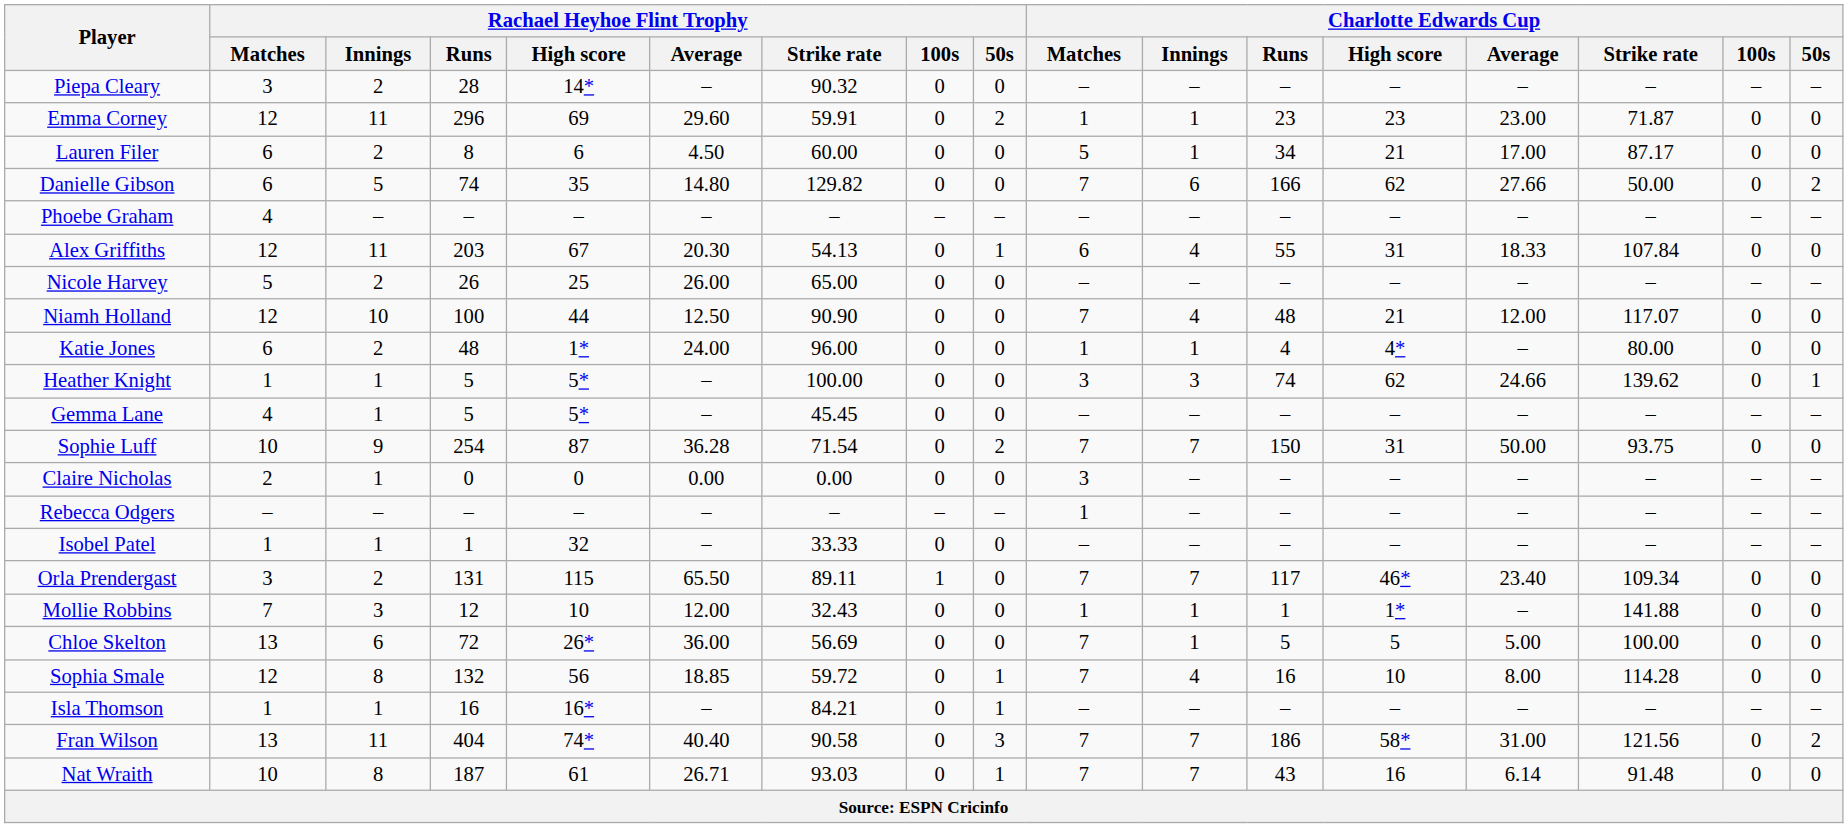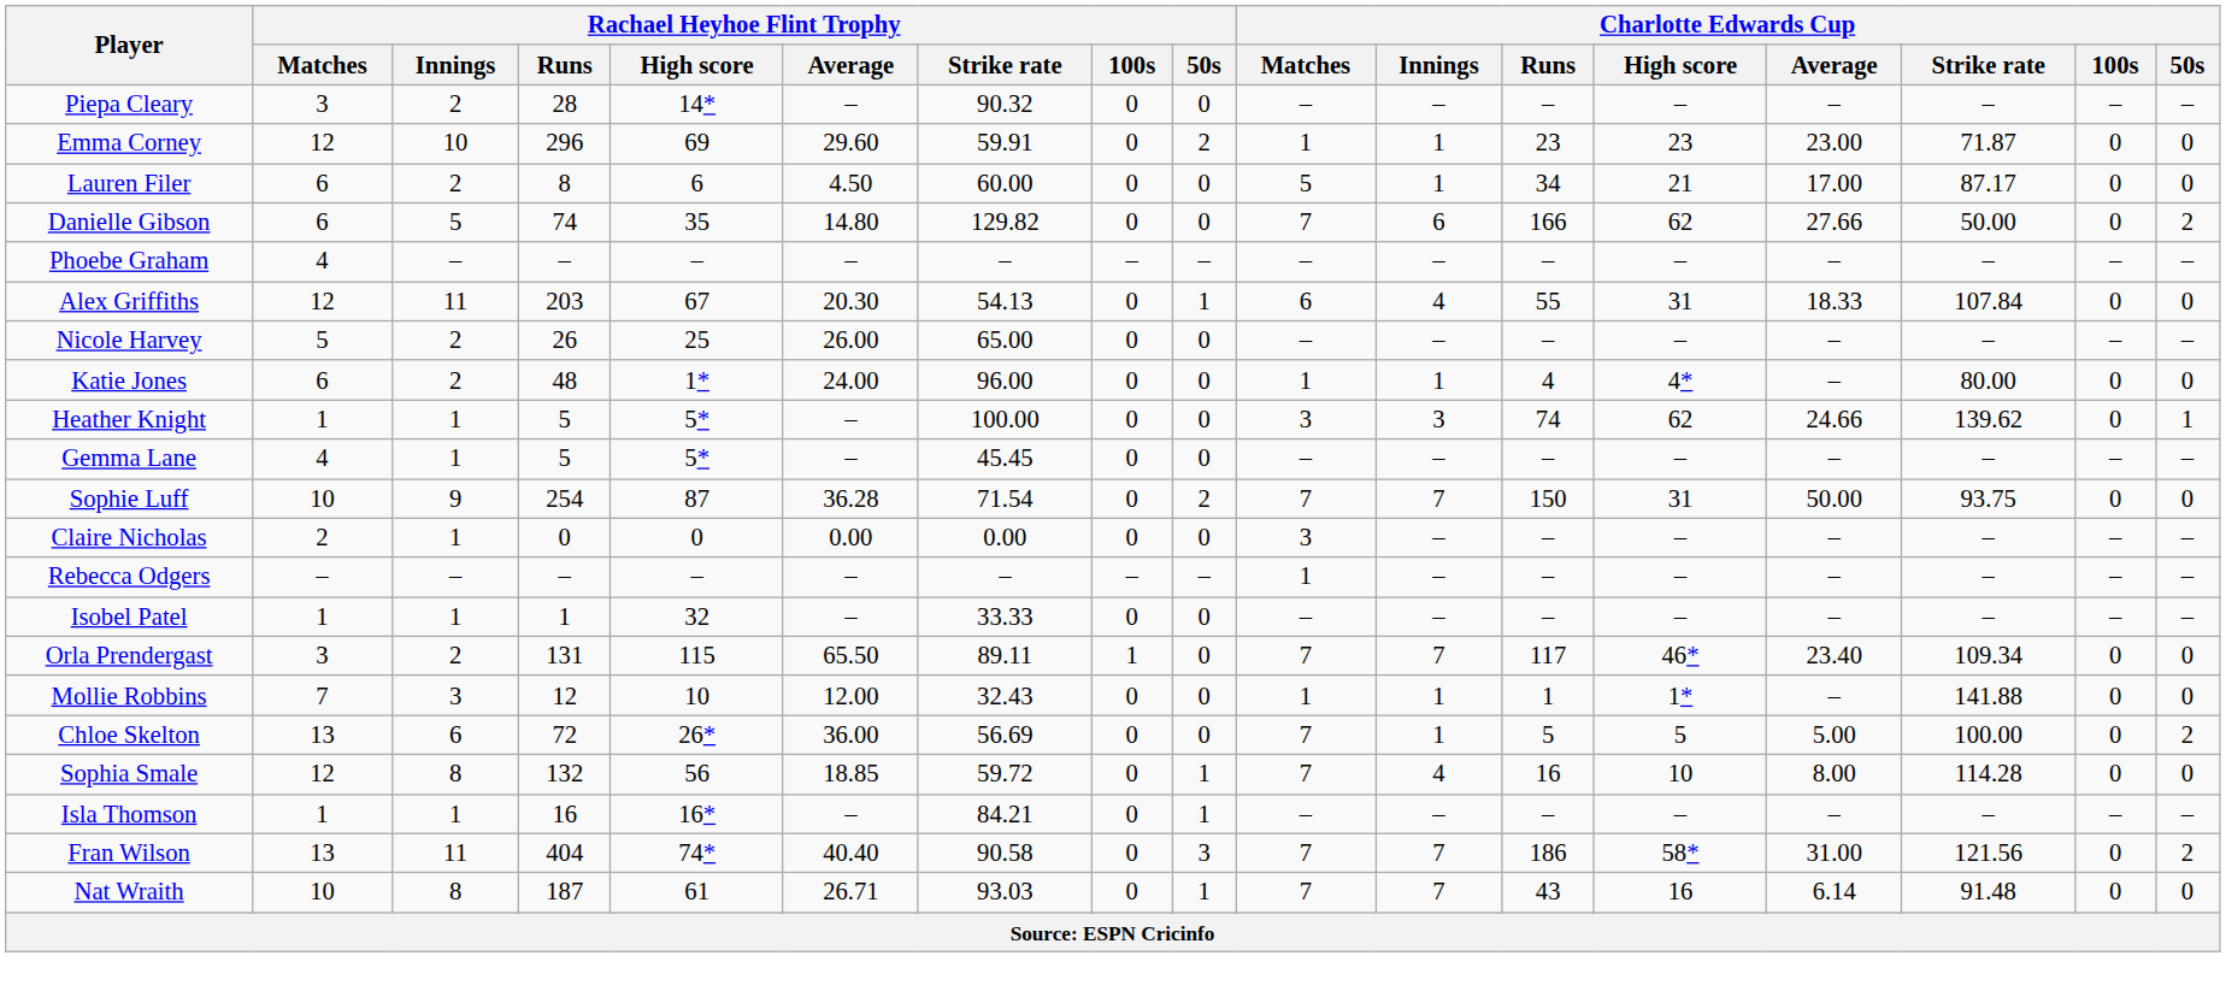 <table class="wikitable" style="text-align:center; width:90%;">
 <tr>
 <th rowspan=2>Player</th>
 <th colspan=8><a href='#'>Rachael Heyhoe Flint Trophy</a></th>
 <th colspan=8><a href='#'>Charlotte Edwards Cup</a></th>
 </tr>
 <tr>
 <th>Matches</th>
 <th>Innings</th>
 <th>Runs</th>
 <th>High score</th>
 <th>Average</th>
 <th>Strike rate</th>
 <th>100s</th>
 <th>50s</th>
 <th>Matches</th>
 <th>Innings</th>
 <th>Runs</th>
 <th>High score</th>
 <th>Average</th>
 <th>Strike rate</th>
 <th>100s</th>
 <th>50s</th>
 </tr>
 <tr>
 <td><a href='#'>Piepa Cleary</a></td>
 <td>3</td>
 <td>2</td>
 <td>28</td>
 <td>14<a href='#'>*</a></td>
 <td>–</td>
 <td>90.32</td>
 <td>0</td>
 <td>0</td>
 <td>–</td>
 <td>–</td>
 <td>–</td>
 <td>–</td>
 <td>–</td>
 <td>–</td>
 <td>–</td>
 <td>–</td>
 </tr>
 <tr>
 <td><a href='#'>Emma Corney</a></td>
 <td>12</td>
-<td>11</td>
+<td>10</td>
 <td>296</td>
 <td>69</td>
 <td>29.60</td>
 <td>59.91</td>
 <td>0</td>
 <td>2</td>
 <td>1</td>
 <td>1</td>
 <td>23</td>
 <td>23</td>
 <td>23.00</td>
 <td>71.87</td>
 <td>0</td>
 <td>0</td>
 </tr>
 <tr>
 <td><a href='#'>Lauren Filer</a></td>
 <td>6</td>
 <td>2</td>
 <td>8</td>
 <td>6</td>
 <td>4.50</td>
 <td>60.00</td>
 <td>0</td>
 <td>0</td>
 <td>5</td>
 <td>1</td>
 <td>34</td>
 <td>21</td>
 <td>17.00</td>
 <td>87.17</td>
 <td>0</td>
 <td>0</td>
 </tr>
 <tr>
 <td><a href='#'>Danielle Gibson</a></td>
 <td>6</td>
 <td>5</td>
 <td>74</td>
 <td>35</td>
 <td>14.80</td>
 <td>129.82</td>
 <td>0</td>
 <td>0</td>
 <td>7</td>
 <td>6</td>
 <td>166</td>
 <td>62</td>
 <td>27.66</td>
 <td>50.00</td>
 <td>0</td>
 <td>2</td>
 </tr>
 <tr>
 <td><a href='#'>Phoebe Graham</a></td>
 <td>4</td>
 <td>–</td>
 <td>–</td>
 <td>–</td>
 <td>–</td>
 <td>–</td>
 <td>–</td>
 <td>–</td>
 <td>–</td>
 <td>–</td>
 <td>–</td>
 <td>–</td>
 <td>–</td>
 <td>–</td>
 <td>–</td>
 <td>–</td>
 </tr>
 <tr>
 <td><a href='#'>Alex Griffiths</a></td>
 <td>12</td>
 <td>11</td>
 <td>203</td>
 <td>67</td>
 <td>20.30</td>
 <td>54.13</td>
 <td>0</td>
 <td>1</td>
 <td>6</td>
 <td>4</td>
 <td>55</td>
 <td>31</td>
 <td>18.33</td>
 <td>107.84</td>
 <td>0</td>
 <td>0</td>
 </tr>
 <tr>
 <td><a href='#'>Nicole Harvey</a></td>
 <td>5</td>
 <td>2</td>
 <td>26</td>
 <td>25</td>
 <td>26.00</td>
 <td>65.00</td>
 <td>0</td>
 <td>0</td>
 <td>–</td>
 <td>–</td>
 <td>–</td>
 <td>–</td>
 <td>–</td>
 <td>–</td>
 <td>–</td>
 <td>–</td>
-</tr>
-<tr>
-<td><a href='#'>Niamh Holland</a></td>
-<td>12</td>
-<td>10</td>
-<td>100</td>
-<td>44</td>
-<td>12.50</td>
-<td>90.90</td>
-<td>0</td>
-<td>0</td>
-<td>7</td>
-<td>4</td>
-<td>48</td>
-<td>21</td>
-<td>12.00</td>
-<td>117.07</td>
-<td>0</td>
-<td>0</td>
 </tr>
 <tr>
 <td><a href='#'>Katie Jones</a></td>
 <td>6</td>
 <td>2</td>
 <td>48</td>
 <td>1<a href='#'>*</a></td>
 <td>24.00</td>
 <td>96.00</td>
 <td>0</td>
 <td>0</td>
 <td>1</td>
 <td>1</td>
 <td>4</td>
 <td>4<a href='#'>*</a></td>
 <td>–</td>
 <td>80.00</td>
 <td>0</td>
 <td>0</td>
 </tr>
 <tr>
 <td><a href='#'>Heather Knight</a></td>
 <td>1</td>
 <td>1</td>
 <td>5</td>
 <td>5<a href='#'>*</a></td>
 <td>–</td>
 <td>100.00</td>
 <td>0</td>
 <td>0</td>
 <td>3</td>
 <td>3</td>
 <td>74</td>
 <td>62</td>
 <td>24.66</td>
 <td>139.62</td>
 <td>0</td>
 <td>1</td>
 </tr>
 <tr>
 <td><a href='#'>Gemma Lane</a></td>
 <td>4</td>
 <td>1</td>
 <td>5</td>
 <td>5<a href='#'>*</a></td>
 <td>–</td>
 <td>45.45</td>
 <td>0</td>
 <td>0</td>
 <td>–</td>
 <td>–</td>
 <td>–</td>
 <td>–</td>
 <td>–</td>
 <td>–</td>
 <td>–</td>
 <td>–</td>
 </tr>
 <tr>
 <td><a href='#'>Sophie Luff</a></td>
 <td>10</td>
 <td>9</td>
 <td>254</td>
 <td>87</td>
 <td>36.28</td>
 <td>71.54</td>
 <td>0</td>
 <td>2</td>
 <td>7</td>
 <td>7</td>
 <td>150</td>
 <td>31</td>
 <td>50.00</td>
 <td>93.75</td>
 <td>0</td>
 <td>0</td>
 </tr>
 <tr>
 <td><a href='#'>Claire Nicholas</a></td>
 <td>2</td>
 <td>1</td>
 <td>0</td>
 <td>0</td>
 <td>0.00</td>
 <td>0.00</td>
 <td>0</td>
 <td>0</td>
 <td>3</td>
 <td>–</td>
 <td>–</td>
 <td>–</td>
 <td>–</td>
 <td>–</td>
 <td>–</td>
 <td>–</td>
 </tr>
 <tr>
 <td><a href='#'>Rebecca Odgers</a></td>
 <td>–</td>
 <td>–</td>
 <td>–</td>
 <td>–</td>
 <td>–</td>
 <td>–</td>
 <td>–</td>
 <td>–</td>
 <td>1</td>
 <td>–</td>
 <td>–</td>
 <td>–</td>
 <td>–</td>
 <td>–</td>
 <td>–</td>
 <td>–</td>
 </tr>
 <tr>
 <td><a href='#'>Isobel Patel</a></td>
 <td>1</td>
 <td>1</td>
 <td>1</td>
 <td>32</td>
 <td>–</td>
 <td>33.33</td>
 <td>0</td>
 <td>0</td>
 <td>–</td>
 <td>–</td>
 <td>–</td>
 <td>–</td>
 <td>–</td>
 <td>–</td>
 <td>–</td>
 <td>–</td>
 </tr>
 <tr>
 <td><a href='#'>Orla Prendergast</a></td>
 <td>3</td>
 <td>2</td>
 <td>131</td>
 <td>115</td>
 <td>65.50</td>
 <td>89.11</td>
 <td>1</td>
 <td>0</td>
 <td>7</td>
 <td>7</td>
 <td>117</td>
 <td>46<a href='#'>*</a></td>
 <td>23.40</td>
 <td>109.34</td>
 <td>0</td>
 <td>0</td>
 </tr>
 <tr>
 <td><a href='#'>Mollie Robbins</a></td>
 <td>7</td>
 <td>3</td>
 <td>12</td>
 <td>10</td>
 <td>12.00</td>
 <td>32.43</td>
 <td>0</td>
 <td>0</td>
 <td>1</td>
 <td>1</td>
 <td>1</td>
 <td>1<a href='#'>*</a></td>
 <td>–</td>
 <td>141.88</td>
 <td>0</td>
 <td>0</td>
 </tr>
 <tr>
 <td><a href='#'>Chloe Skelton</a></td>
 <td>13</td>
 <td>6</td>
 <td>72</td>
 <td>26<a href='#'>*</a></td>
 <td>36.00</td>
 <td>56.69</td>
 <td>0</td>
 <td>0</td>
 <td>7</td>
 <td>1</td>
 <td>5</td>
 <td>5</td>
 <td>5.00</td>
 <td>100.00</td>
 <td>0</td>
-<td>0</td>
+<td>2</td>
 </tr>
 <tr>
 <td><a href='#'>Sophia Smale</a></td>
 <td>12</td>
 <td>8</td>
 <td>132</td>
 <td>56</td>
 <td>18.85</td>
 <td>59.72</td>
 <td>0</td>
 <td>1</td>
 <td>7</td>
 <td>4</td>
 <td>16</td>
 <td>10</td>
 <td>8.00</td>
 <td>114.28</td>
 <td>0</td>
 <td>0</td>
 </tr>
 <tr>
 <td><a href='#'>Isla Thomson</a></td>
 <td>1</td>
 <td>1</td>
 <td>16</td>
 <td>16<a href='#'>*</a></td>
 <td>–</td>
 <td>84.21</td>
 <td>0</td>
 <td>1</td>
 <td>–</td>
 <td>–</td>
 <td>–</td>
 <td>–</td>
 <td>–</td>
 <td>–</td>
 <td>–</td>
 <td>–</td>
 </tr>
 <tr>
 <td><a href='#'>Fran Wilson</a></td>
 <td>13</td>
 <td>11</td>
 <td>404</td>
 <td>74<a href='#'>*</a></td>
 <td>40.40</td>
 <td>90.58</td>
 <td>0</td>
 <td>3</td>
 <td>7</td>
 <td>7</td>
 <td>186</td>
 <td>58<a href='#'>*</a></td>
 <td>31.00</td>
 <td>121.56</td>
 <td>0</td>
 <td>2</td>
 </tr>
 <tr>
 <td><a href='#'>Nat Wraith</a></td>
 <td>10</td>
 <td>8</td>
 <td>187</td>
 <td>61</td>
 <td>26.71</td>
 <td>93.03</td>
 <td>0</td>
 <td>1</td>
 <td>7</td>
 <td>7</td>
 <td>43</td>
 <td>16</td>
 <td>6.14</td>
 <td>91.48</td>
 <td>0</td>
 <td>0</td>
 </tr>
 <tr>
 <th colspan="17"><small>Source: ESPN Cricinfo</small></th>
 </tr>
 </table>
